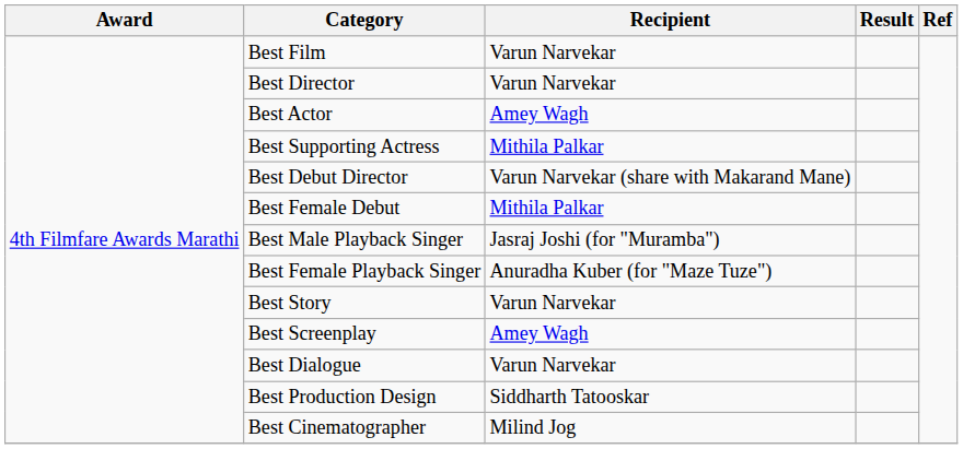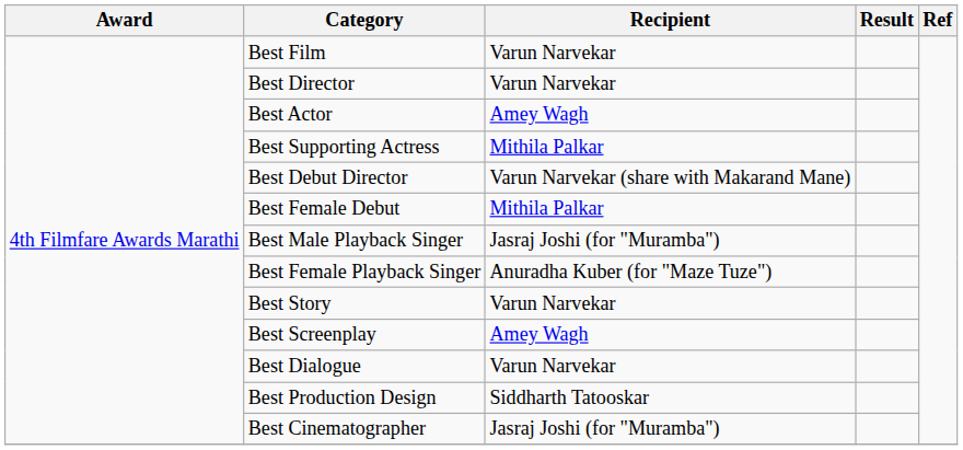 <table class="wikitable">
 <tr>
 <th>Award</th>
 <th>Category</th>
 <th>Recipient</th>
 <th>Result</th>
 <th>Ref</th>
 </tr>
 <tr>
 <td rowspan=13><a href='#'>4th Filmfare Awards Marathi</a></td>
 <td>Best Film</td>
 <td>Varun Narvekar</td>
 <td></td>
 <td rowspan=13><br><br><br></td>
 </tr>
 <tr>
 <td>Best Director</td>
 <td>Varun Narvekar</td>
 <td></td>
 </tr>
 <tr>
 <td>Best Actor</td>
 <td><a href='#'>Amey Wagh</a></td>
 <td></td>
 </tr>
 <tr>
 <td>Best Supporting Actress</td>
 <td><a href='#'>Mithila Palkar</a></td>
 <td></td>
 </tr>
 <tr>
 <td>Best Debut Director</td>
 <td>Varun Narvekar (share with Makarand Mane)</td>
 <td></td>
 </tr>
 <tr>
 <td>Best Female Debut</td>
 <td><a href='#'>Mithila Palkar</a></td>
 <td></td>
 </tr>
 <tr>
 <td>Best Male Playback Singer</td>
 <td>Jasraj Joshi (for "Muramba")</td>
 <td></td>
 </tr>
 <tr>
 <td>Best Female Playback Singer</td>
 <td>Anuradha Kuber (for "Maze Tuze")</td>
 <td></td>
 </tr>
 <tr>
 <td>Best Story</td>
 <td>Varun Narvekar</td>
 <td></td>
 </tr>
 <tr>
 <td>Best Screenplay</td>
 <td><a href='#'>Amey Wagh</a></td>
 <td></td>
 </tr>
 <tr>
 <td>Best Dialogue</td>
 <td>Varun Narvekar</td>
 <td></td>
 </tr>
 <tr>
 <td>Best Production Design</td>
 <td>Siddharth Tatooskar</td>
 <td></td>
 </tr>
 <tr>
 <td>Best Cinematographer</td>
-<td>Milind Jog</td>
+<td>Jasraj Joshi (for "Muramba")</td>
 <td></td>
 </tr>
 <tr>
 </tr>
 </table>
